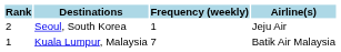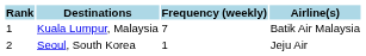 <table class="sortable" style="font-size:89%; align=center;">
 <tr style="background:lightblue;">
 <th>Rank</th>
 <th>Destinations</th>
 <th>Frequency (weekly)</th>
 <th>Airline(s)</th>
 </tr>
 <tr>
+<td>1</td>
+<td> <a href='#'>Kuala Lumpur</a>, Malaysia</td>
+<td>7</td>
+<td>Batik Air Malaysia</td>
+</tr>
+<tr>
 <td>2</td>
 <td> <a href='#'>Seoul</a>, South Korea</td>
 <td>1</td>
 <td>Jeju Air</td>
 </tr>
 <tr>
-<td>1</td>
-<td> <a href='#'>Kuala Lumpur</a>, Malaysia</td>
-<td>7</td>
-<td>Batik Air Malaysia</td>
-</tr>
-<tr>
 </tr>
 </table>
